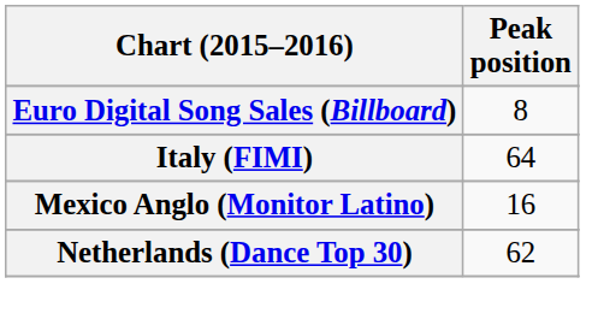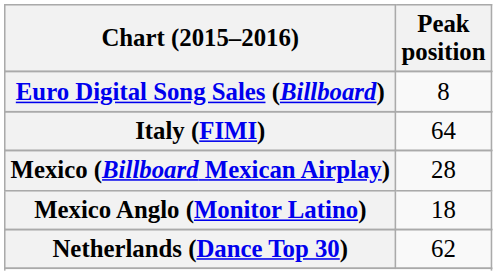 <table class="wikitable sortable plainrowheaders" style="text-align:center">
 <tr>
 <th scope="col">Chart (2015–2016)</th>
 <th scope="col">Peak<br>position</th>
 </tr>
 <tr>
 </tr>
 <tr>
 </tr>
 <tr>
 </tr>
 <tr>
 </tr>
 <tr>
 </tr>
 <tr>
 </tr>
 <tr>
 </tr>
 <tr>
 </tr>
 <tr>
 </tr>
 <tr>
 </tr>
 <tr>
 <th scope="row"><a href='#'>Euro Digital Song Sales</a> (<em><a href='#'>Billboard</a></em>)</th>
 <td>8</td>
 </tr>
 <tr>
 </tr>
 <tr>
 </tr>
 <tr>
 </tr>
 <tr>
 </tr>
 <tr>
 </tr>
 <tr>
 </tr>
 <tr>
 <th scope="row">Italy (<a href='#'>FIMI</a>)</th>
 <td>64</td>
 </tr>
 <tr>
 </tr>
 <tr>
+<th scope="row">Mexico (<a href='#'><em>Billboard</em> Mexican Airplay</a>)</th>
+<td>28</td>
+</tr>
+<tr>
 <th scope="row">Mexico Anglo (<a href='#'>Monitor Latino</a>)</th>
-<td>16</td>
+<td>18</td>
 </tr>
 <tr>
 </tr>
 <tr>
 </tr>
 <tr>
 <th scope="row">Netherlands (<a href='#'>Dance Top 30</a>)</th>
 <td>62</td>
 </tr>
 <tr>
 </tr>
 <tr>
 </tr>
 <tr>
 </tr>
 <tr>
 </tr>
 <tr>
 </tr>
 <tr>
 </tr>
 <tr>
 </tr>
 <tr>
 </tr>
 <tr>
 </tr>
 <tr>
 </tr>
 <tr>
 </tr>
 <tr>
 </tr>
 <tr>
 </tr>
 </table>
